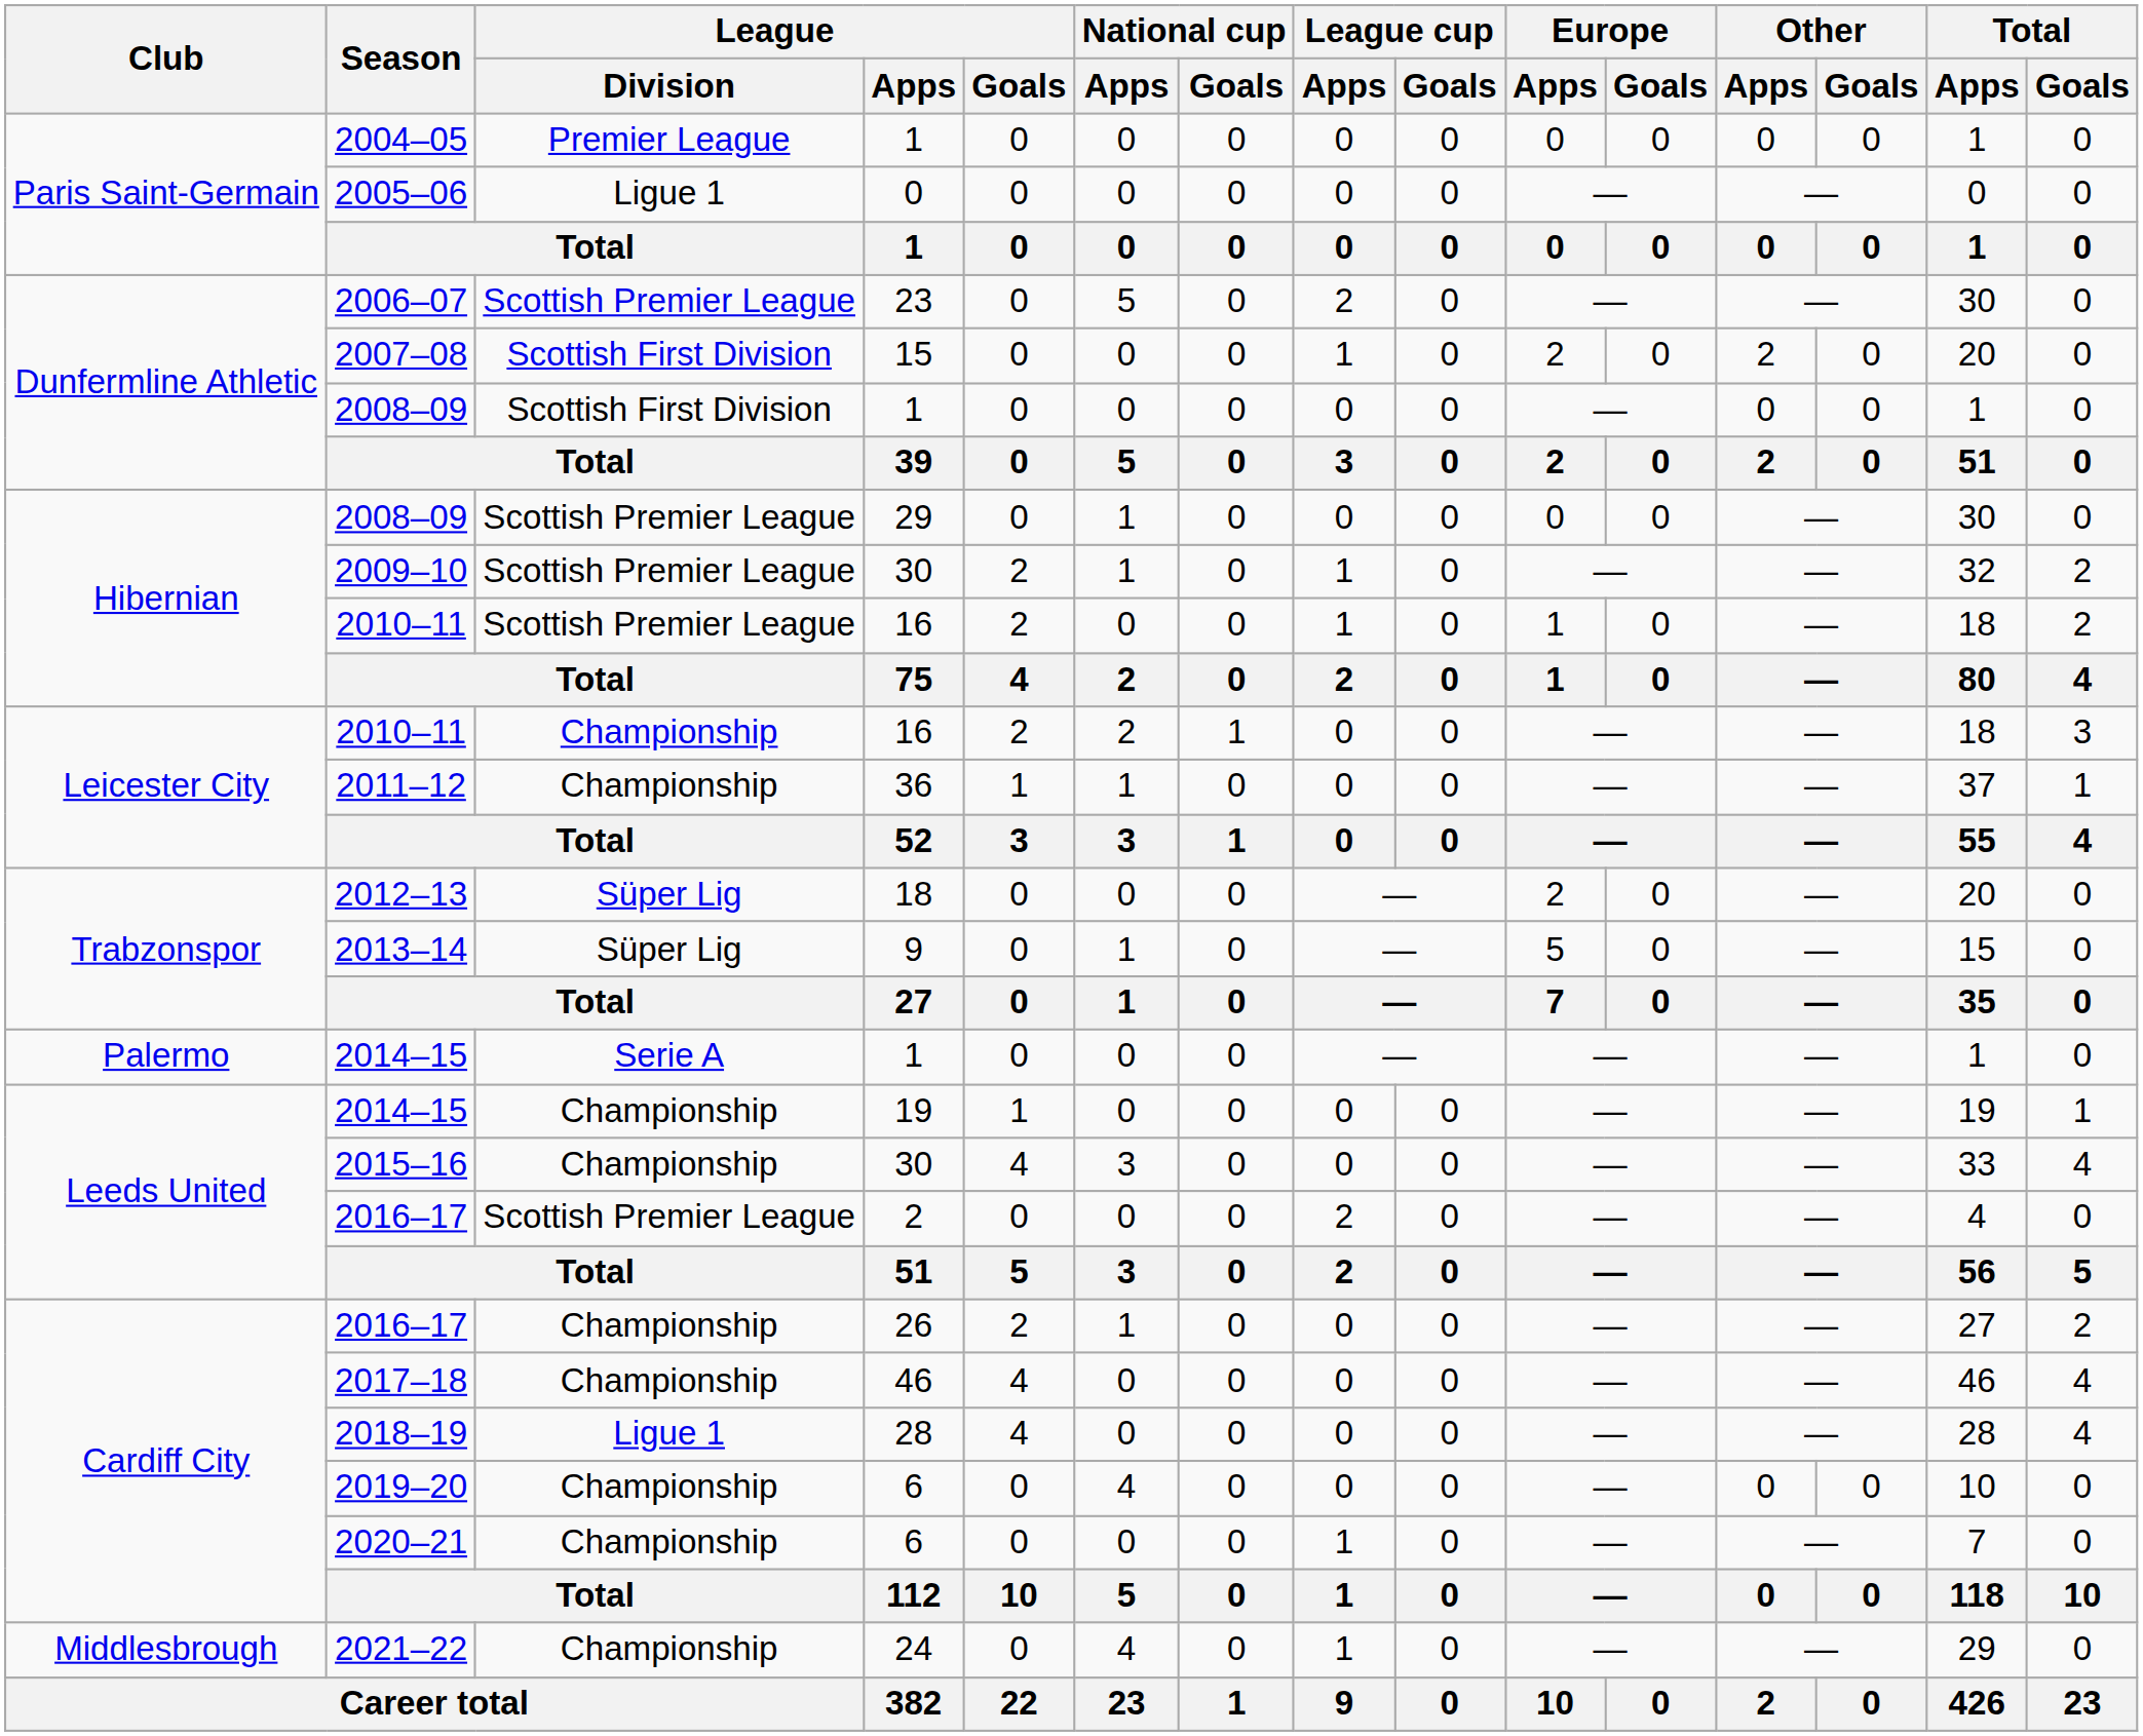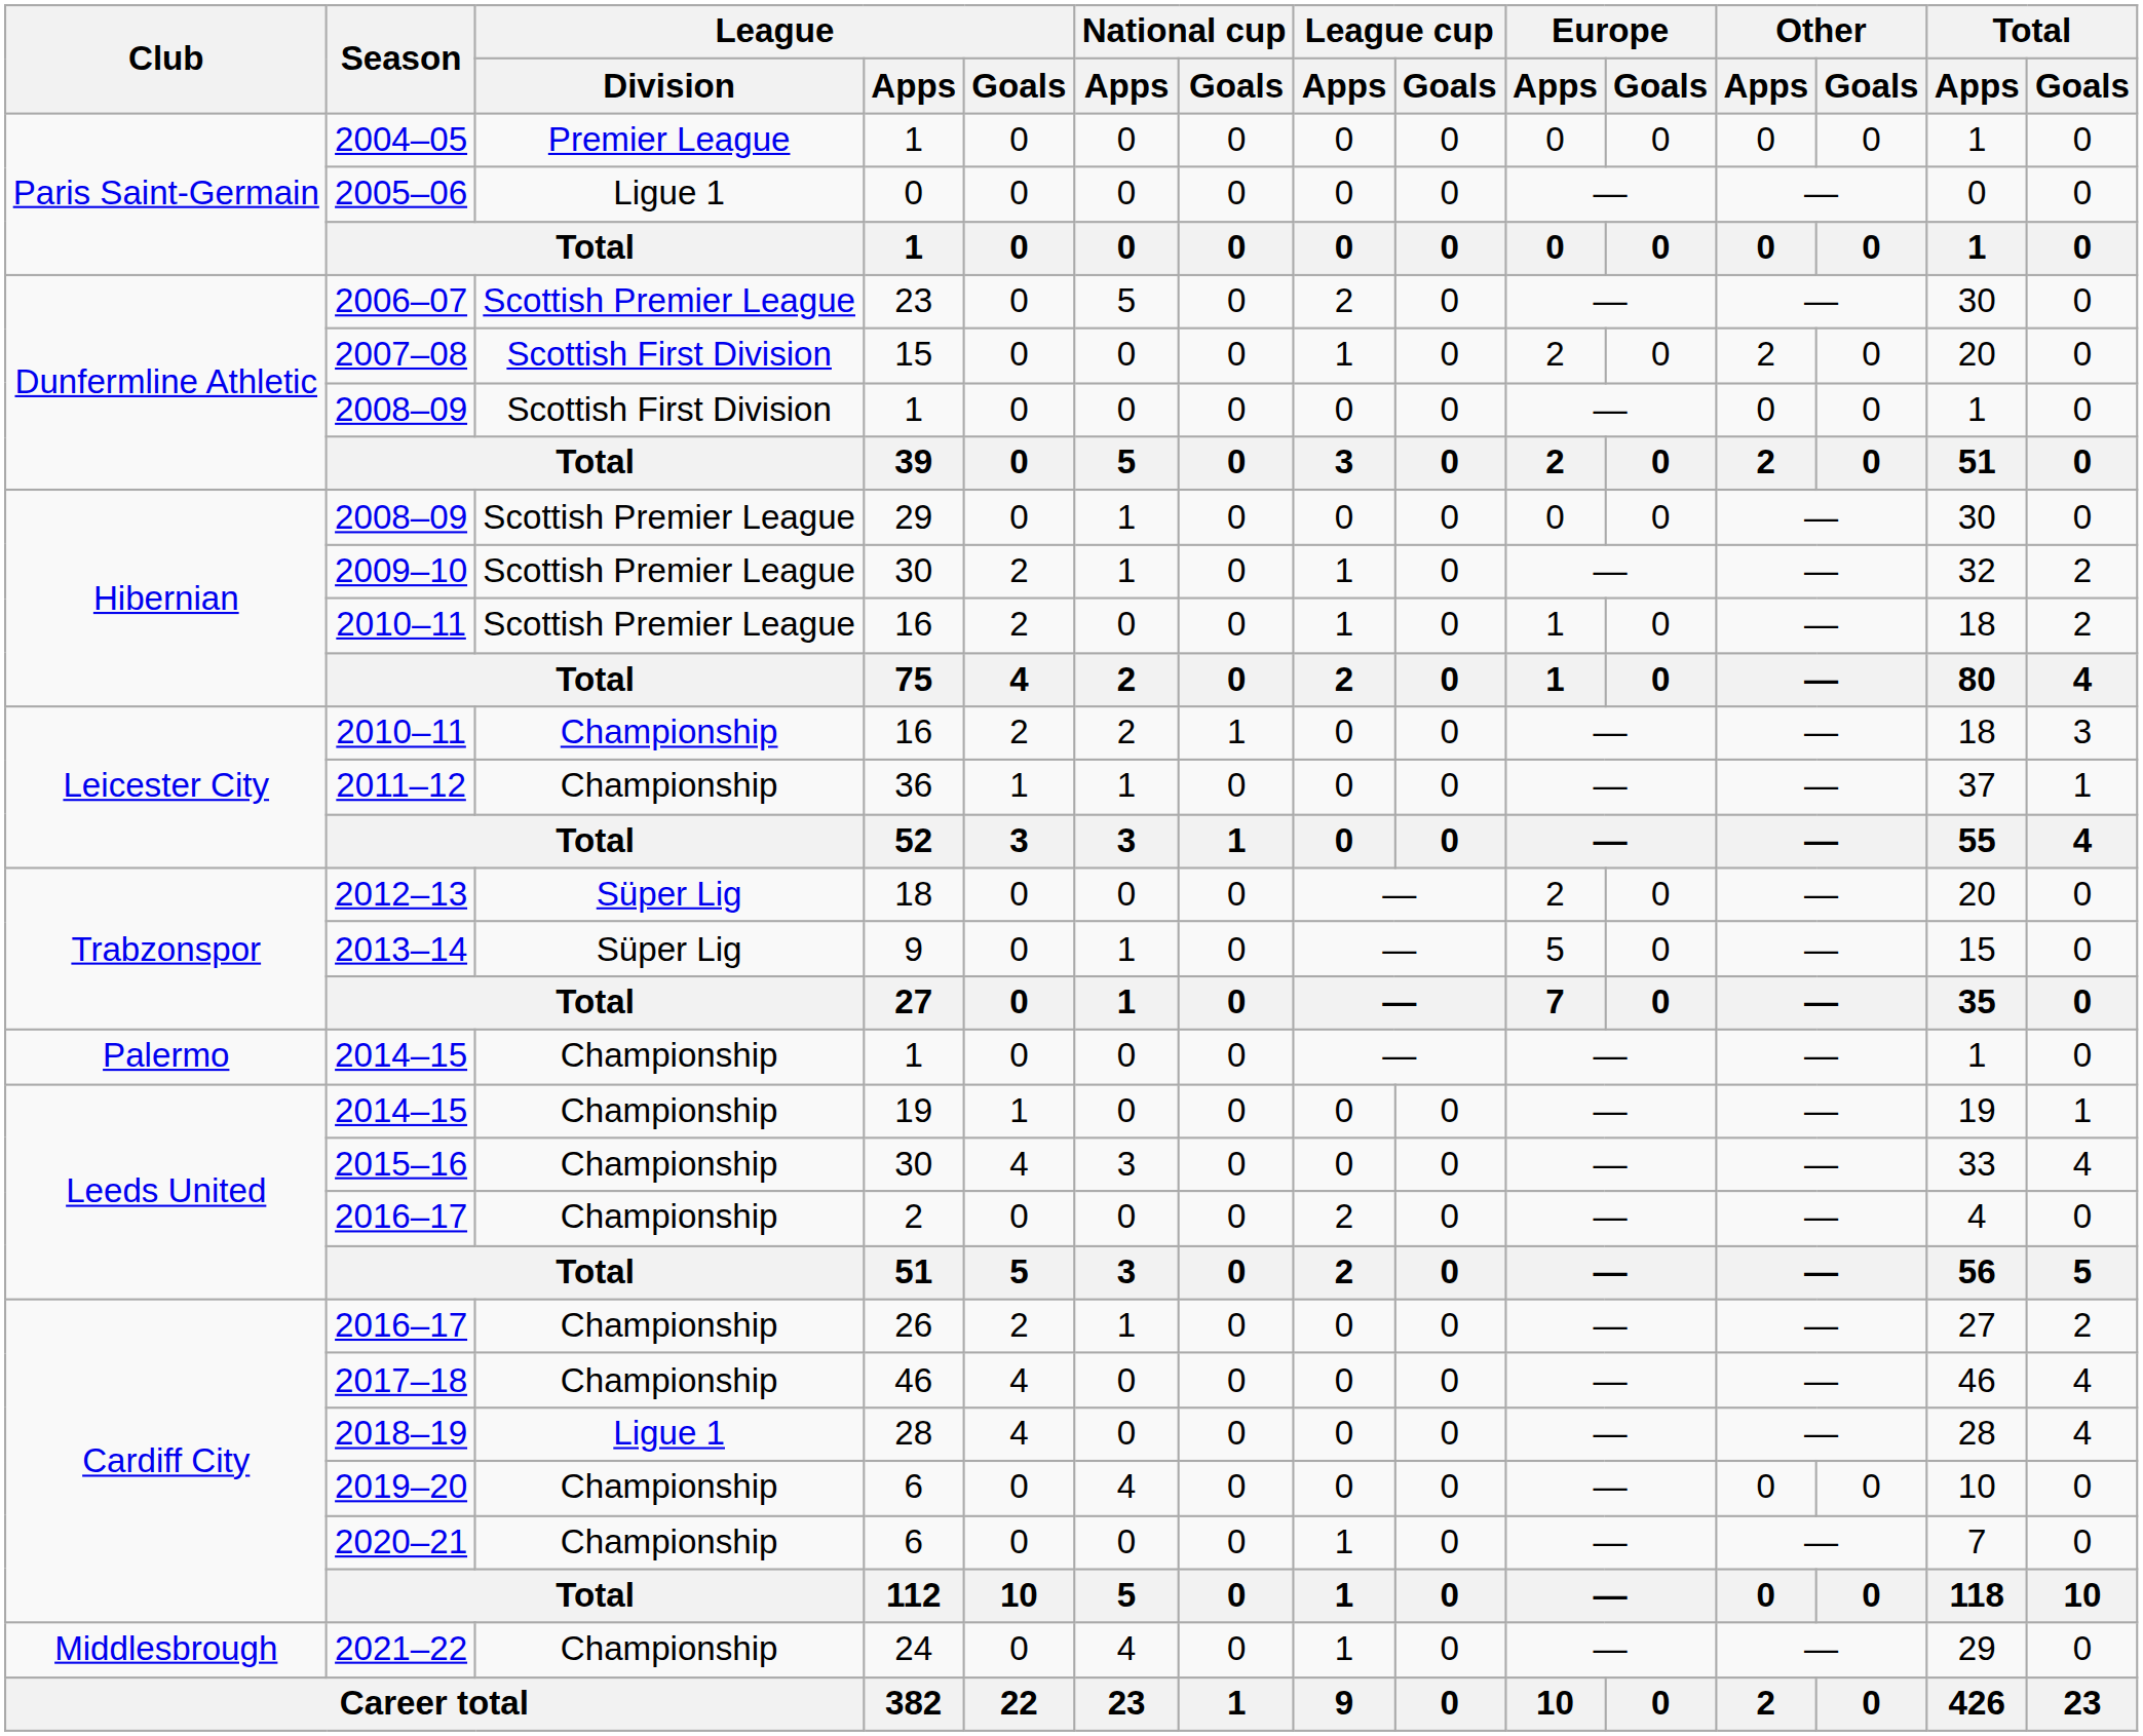 <table class="wikitable" style="text-align:center">
 <tr>
 <th rowspan="2">Club</th>
 <th rowspan="2">Season</th>
 <th colspan="3">League</th>
 <th colspan="2">National cup</th>
 <th colspan="2">League cup</th>
 <th colspan="2">Europe</th>
 <th colspan="2">Other</th>
 <th colspan="2">Total</th>
 </tr>
 <tr>
 <th>Division</th>
 <th>Apps</th>
 <th>Goals</th>
 <th>Apps</th>
 <th>Goals</th>
 <th>Apps</th>
 <th>Goals</th>
 <th>Apps</th>
 <th>Goals</th>
 <th>Apps</th>
 <th>Goals</th>
 <th>Apps</th>
 <th>Goals</th>
 </tr>
 <tr>
 <td rowspan="3"><a href='#'>Paris Saint-Germain</a></td>
 <td><a href='#'>2004–05</a></td>
 <td><a href='#'>Premier League</a></td>
 <td>1</td>
 <td>0</td>
 <td>0</td>
 <td>0</td>
 <td>0</td>
 <td>0</td>
 <td>0</td>
 <td>0</td>
 <td>0</td>
 <td>0</td>
 <td>1</td>
 <td>0</td>
 </tr>
 <tr>
 <td><a href='#'>2005–06</a></td>
 <td>Ligue 1</td>
 <td>0</td>
 <td>0</td>
 <td>0</td>
 <td>0</td>
 <td>0</td>
 <td>0</td>
 <td colspan="2">—</td>
 <td colspan="2">—</td>
 <td>0</td>
 <td>0</td>
 </tr>
 <tr>
 <th colspan="2">Total</th>
 <th>1</th>
 <th>0</th>
 <th>0</th>
 <th>0</th>
 <th>0</th>
 <th>0</th>
 <th>0</th>
 <th>0</th>
 <th>0</th>
 <th>0</th>
 <th>1</th>
 <th>0</th>
 </tr>
 <tr>
 <td rowspan="4"><a href='#'>Dunfermline Athletic</a></td>
 <td><a href='#'>2006–07</a></td>
 <td><a href='#'>Scottish Premier League</a></td>
 <td>23</td>
 <td>0</td>
 <td>5</td>
 <td>0</td>
 <td>2</td>
 <td>0</td>
 <td colspan="2">—</td>
 <td colspan="2">—</td>
 <td>30</td>
 <td>0</td>
 </tr>
 <tr>
 <td><a href='#'>2007–08</a></td>
 <td><a href='#'>Scottish First Division</a></td>
 <td>15</td>
 <td>0</td>
 <td>0</td>
 <td>0</td>
 <td>1</td>
 <td>0</td>
 <td>2</td>
 <td>0</td>
 <td>2</td>
 <td>0</td>
 <td>20</td>
 <td>0</td>
 </tr>
 <tr>
 <td><a href='#'>2008–09</a></td>
 <td>Scottish First Division</td>
 <td>1</td>
 <td>0</td>
 <td>0</td>
 <td>0</td>
 <td>0</td>
 <td>0</td>
 <td colspan="2">—</td>
 <td>0</td>
 <td>0</td>
 <td>1</td>
 <td>0</td>
 </tr>
 <tr>
 <th colspan="2">Total</th>
 <th>39</th>
 <th>0</th>
 <th>5</th>
 <th>0</th>
 <th>3</th>
 <th>0</th>
 <th>2</th>
 <th>0</th>
 <th>2</th>
 <th>0</th>
 <th>51</th>
 <th>0</th>
 </tr>
 <tr>
 <td rowspan="4"><a href='#'>Hibernian</a></td>
 <td><a href='#'>2008–09</a></td>
 <td>Scottish Premier League</td>
 <td>29</td>
 <td>0</td>
 <td>1</td>
 <td>0</td>
 <td>0</td>
 <td>0</td>
 <td>0</td>
 <td>0</td>
 <td colspan="2">—</td>
 <td>30</td>
 <td>0</td>
 </tr>
 <tr>
 <td><a href='#'>2009–10</a></td>
 <td>Scottish Premier League</td>
 <td>30</td>
 <td>2</td>
 <td>1</td>
 <td>0</td>
 <td>1</td>
 <td>0</td>
 <td colspan="2">—</td>
 <td colspan="2">—</td>
 <td>32</td>
 <td>2</td>
 </tr>
 <tr>
 <td><a href='#'>2010–11</a></td>
 <td>Scottish Premier League</td>
 <td>16</td>
 <td>2</td>
 <td>0</td>
 <td>0</td>
 <td>1</td>
 <td>0</td>
 <td>1</td>
 <td>0</td>
 <td colspan="2">—</td>
 <td>18</td>
 <td>2</td>
 </tr>
 <tr>
 <th colspan="2">Total</th>
 <th>75</th>
 <th>4</th>
 <th>2</th>
 <th>0</th>
 <th>2</th>
 <th>0</th>
 <th>1</th>
 <th>0</th>
 <th colspan="2">—</th>
 <th>80</th>
 <th>4</th>
 </tr>
 <tr>
 <td rowspan="3"><a href='#'>Leicester City</a></td>
 <td><a href='#'>2010–11</a></td>
 <td><a href='#'>Championship</a></td>
 <td>16</td>
 <td>2</td>
 <td>2</td>
 <td>1</td>
 <td>0</td>
 <td>0</td>
 <td colspan="2">—</td>
 <td colspan="2">—</td>
 <td>18</td>
 <td>3</td>
 </tr>
 <tr>
 <td><a href='#'>2011–12</a></td>
 <td>Championship</td>
 <td>36</td>
 <td>1</td>
 <td>1</td>
 <td>0</td>
 <td>0</td>
 <td>0</td>
 <td colspan="2">—</td>
 <td colspan="2">—</td>
 <td>37</td>
 <td>1</td>
 </tr>
 <tr>
 <th colspan="2">Total</th>
 <th>52</th>
 <th>3</th>
 <th>3</th>
 <th>1</th>
 <th>0</th>
 <th>0</th>
 <th colspan="2">—</th>
 <th colspan="2">—</th>
 <th>55</th>
 <th>4</th>
 </tr>
 <tr>
 <td rowspan="3"><a href='#'>Trabzonspor</a></td>
 <td><a href='#'>2012–13</a></td>
 <td><a href='#'>Süper Lig</a></td>
 <td>18</td>
 <td>0</td>
 <td>0</td>
 <td>0</td>
 <td colspan="2">—</td>
 <td>2</td>
 <td>0</td>
 <td colspan="2">—</td>
 <td>20</td>
 <td>0</td>
 </tr>
 <tr>
 <td><a href='#'>2013–14</a></td>
 <td>Süper Lig</td>
 <td>9</td>
 <td>0</td>
 <td>1</td>
 <td>0</td>
 <td colspan="2">—</td>
 <td>5</td>
 <td>0</td>
 <td colspan="2">—</td>
 <td>15</td>
 <td>0</td>
 </tr>
 <tr>
 <th colspan="2">Total</th>
 <th>27</th>
 <th>0</th>
 <th>1</th>
 <th>0</th>
 <th colspan="2">—</th>
 <th>7</th>
 <th>0</th>
 <th colspan="2">—</th>
 <th>35</th>
 <th>0</th>
 </tr>
 <tr>
 <td><a href='#'>Palermo</a></td>
 <td><a href='#'>2014–15</a></td>
-<td><a href='#'>Serie A</a></td>
+<td>Championship</td>
 <td>1</td>
 <td>0</td>
 <td>0</td>
 <td>0</td>
 <td colspan="2">—</td>
 <td colspan="2">—</td>
 <td colspan="2">—</td>
 <td>1</td>
 <td>0</td>
 </tr>
 <tr>
 <td rowspan="4"><a href='#'>Leeds United</a></td>
 <td><a href='#'>2014–15</a></td>
 <td>Championship</td>
 <td>19</td>
 <td>1</td>
 <td>0</td>
 <td>0</td>
 <td>0</td>
 <td>0</td>
 <td colspan="2">—</td>
 <td colspan="2">—</td>
 <td>19</td>
 <td>1</td>
 </tr>
 <tr>
 <td><a href='#'>2015–16</a></td>
 <td>Championship</td>
 <td>30</td>
 <td>4</td>
 <td>3</td>
 <td>0</td>
 <td>0</td>
 <td>0</td>
 <td colspan="2">—</td>
 <td colspan="2">—</td>
 <td>33</td>
 <td>4</td>
 </tr>
 <tr>
 <td><a href='#'>2016–17</a></td>
-<td>Scottish Premier League</td>
+<td>Championship</td>
 <td>2</td>
 <td>0</td>
 <td>0</td>
 <td>0</td>
 <td>2</td>
 <td>0</td>
 <td colspan="2">—</td>
 <td colspan="2">—</td>
 <td>4</td>
 <td>0</td>
 </tr>
 <tr>
 <th colspan="2">Total</th>
 <th>51</th>
 <th>5</th>
 <th>3</th>
 <th>0</th>
 <th>2</th>
 <th>0</th>
 <th colspan="2">—</th>
 <th colspan="2">—</th>
 <th>56</th>
 <th>5</th>
 </tr>
 <tr>
 <td rowspan="6"><a href='#'>Cardiff City</a></td>
 <td><a href='#'>2016–17</a></td>
 <td>Championship</td>
 <td>26</td>
 <td>2</td>
 <td>1</td>
 <td>0</td>
 <td>0</td>
 <td>0</td>
 <td colspan="2">—</td>
 <td colspan="2">—</td>
 <td>27</td>
 <td>2</td>
 </tr>
 <tr>
 <td><a href='#'>2017–18</a></td>
 <td>Championship</td>
 <td>46</td>
 <td>4</td>
 <td>0</td>
 <td>0</td>
 <td>0</td>
 <td>0</td>
 <td colspan="2">—</td>
 <td colspan="2">—</td>
 <td>46</td>
 <td>4</td>
 </tr>
 <tr>
 <td><a href='#'>2018–19</a></td>
 <td><a href='#'>Ligue 1</a></td>
 <td>28</td>
 <td>4</td>
 <td>0</td>
 <td>0</td>
 <td>0</td>
 <td>0</td>
 <td colspan="2">—</td>
 <td colspan="2">—</td>
 <td>28</td>
 <td>4</td>
 </tr>
 <tr>
 <td><a href='#'>2019–20</a></td>
 <td>Championship</td>
 <td>6</td>
 <td>0</td>
 <td>4</td>
 <td>0</td>
 <td>0</td>
 <td>0</td>
 <td colspan="2">—</td>
 <td>0</td>
 <td>0</td>
 <td>10</td>
 <td>0</td>
 </tr>
 <tr>
 <td><a href='#'>2020–21</a></td>
 <td>Championship</td>
 <td>6</td>
 <td>0</td>
 <td>0</td>
 <td>0</td>
 <td>1</td>
 <td>0</td>
 <td colspan="2">—</td>
 <td colspan="2">—</td>
 <td>7</td>
 <td>0</td>
 </tr>
 <tr>
 <th colspan="2">Total</th>
 <th>112</th>
 <th>10</th>
 <th>5</th>
 <th>0</th>
 <th>1</th>
 <th>0</th>
 <th colspan="2">—</th>
 <th>0</th>
 <th>0</th>
 <th>118</th>
 <th>10</th>
 </tr>
 <tr>
 <td><a href='#'>Middlesbrough</a></td>
 <td><a href='#'>2021–22</a></td>
 <td>Championship</td>
 <td>24</td>
 <td>0</td>
 <td>4</td>
 <td>0</td>
 <td>1</td>
 <td>0</td>
 <td colspan="2">—</td>
 <td colspan="2">—</td>
 <td>29</td>
 <td>0</td>
 </tr>
 <tr>
 <th colspan="3">Career total</th>
 <th>382</th>
 <th>22</th>
 <th>23</th>
 <th>1</th>
 <th>9</th>
 <th>0</th>
 <th>10</th>
 <th>0</th>
 <th>2</th>
 <th>0</th>
 <th>426</th>
 <th>23</th>
 </tr>
 </table>
